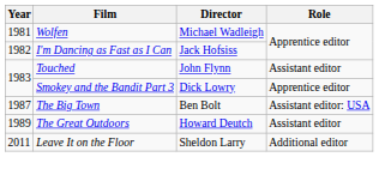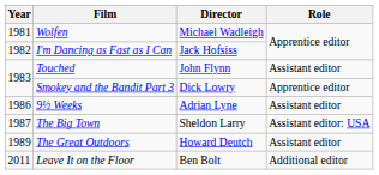 <table class="wikitable">
 <tr>
 <th>Year</th>
 <th>Film</th>
 <th>Director</th>
 <th>Role</th>
 </tr>
 <tr>
 <td>1981</td>
 <td><em><a href='#'>Wolfen</a></em></td>
 <td><a href='#'>Michael Wadleigh</a></td>
 <td rowspan=2>Apprentice editor</td>
 </tr>
 <tr>
 <td>1982</td>
 <td><em><a href='#'>I'm Dancing as Fast as I Can</a></em></td>
 <td><a href='#'>Jack Hofsiss</a></td>
 </tr>
 <tr>
 <td rowspan=2>1983</td>
 <td><em><a href='#'>Touched</a></em></td>
 <td><a href='#'>John Flynn</a></td>
 <td>Assistant editor</td>
 </tr>
 <tr>
 <td><em><a href='#'>Smokey and the Bandit Part 3</a></em></td>
 <td><a href='#'>Dick Lowry</a></td>
 <td>Apprentice editor</td>
 </tr>
 <tr>
+<td>1986</td>
+<td><em><a href='#'>9½ Weeks</a></em></td>
+<td><a href='#'>Adrian Lyne</a></td>
+<td>Assistant editor</td>
+</tr>
+<tr>
 <td>1987</td>
 <td><em><a href='#'>The Big Town</a></em></td>
-<td>Ben Bolt</td>
+<td>Sheldon Larry</td>
 <td>Assistant editor: <a href='#'>USA</a></td>
 </tr>
 <tr>
 <td>1989</td>
 <td><em><a href='#'>The Great Outdoors</a></em></td>
 <td><a href='#'>Howard Deutch</a></td>
 <td>Assistant editor</td>
 </tr>
 <tr>
 <td>2011</td>
 <td><em>Leave It on the Floor</em></td>
-<td>Sheldon Larry</td>
+<td>Ben Bolt</td>
 <td>Additional editor</td>
 </tr>
 </table>
